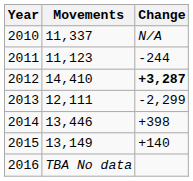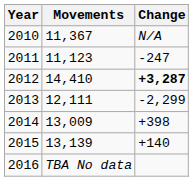 <table class="wikitable">
 <tr>
 <th>Year</th>
 <th>Movements</th>
 <th>Change</th>
 </tr>
 <tr>
 <td>2010</td>
-<td>11,337</td>
+<td>11,367</td>
 <td><em>N/A</em></td>
 </tr>
 <tr>
 <td>2011</td>
 <td>11,123</td>
-<td> -244</td>
+<td> -247</td>
 </tr>
 <tr>
 <td>2012</td>
 <td>14,410</td>
 <td><strong> +3,287</strong></td>
 </tr>
 <tr>
 <td>2013</td>
 <td>12,111</td>
 <td> -2,299</td>
 </tr>
 <tr>
 <td>2014</td>
-<td>13,446</td>
+<td>13,009</td>
 <td> +398</td>
 </tr>
 <tr>
 <td>2015</td>
-<td>13,149</td>
+<td>13,139</td>
 <td> +140</td>
 </tr>
 <tr>
 <td>2016</td>
 <td><em>TBA</em> <em>No data</em></td>
 <td></td>
 </tr>
 </table>
